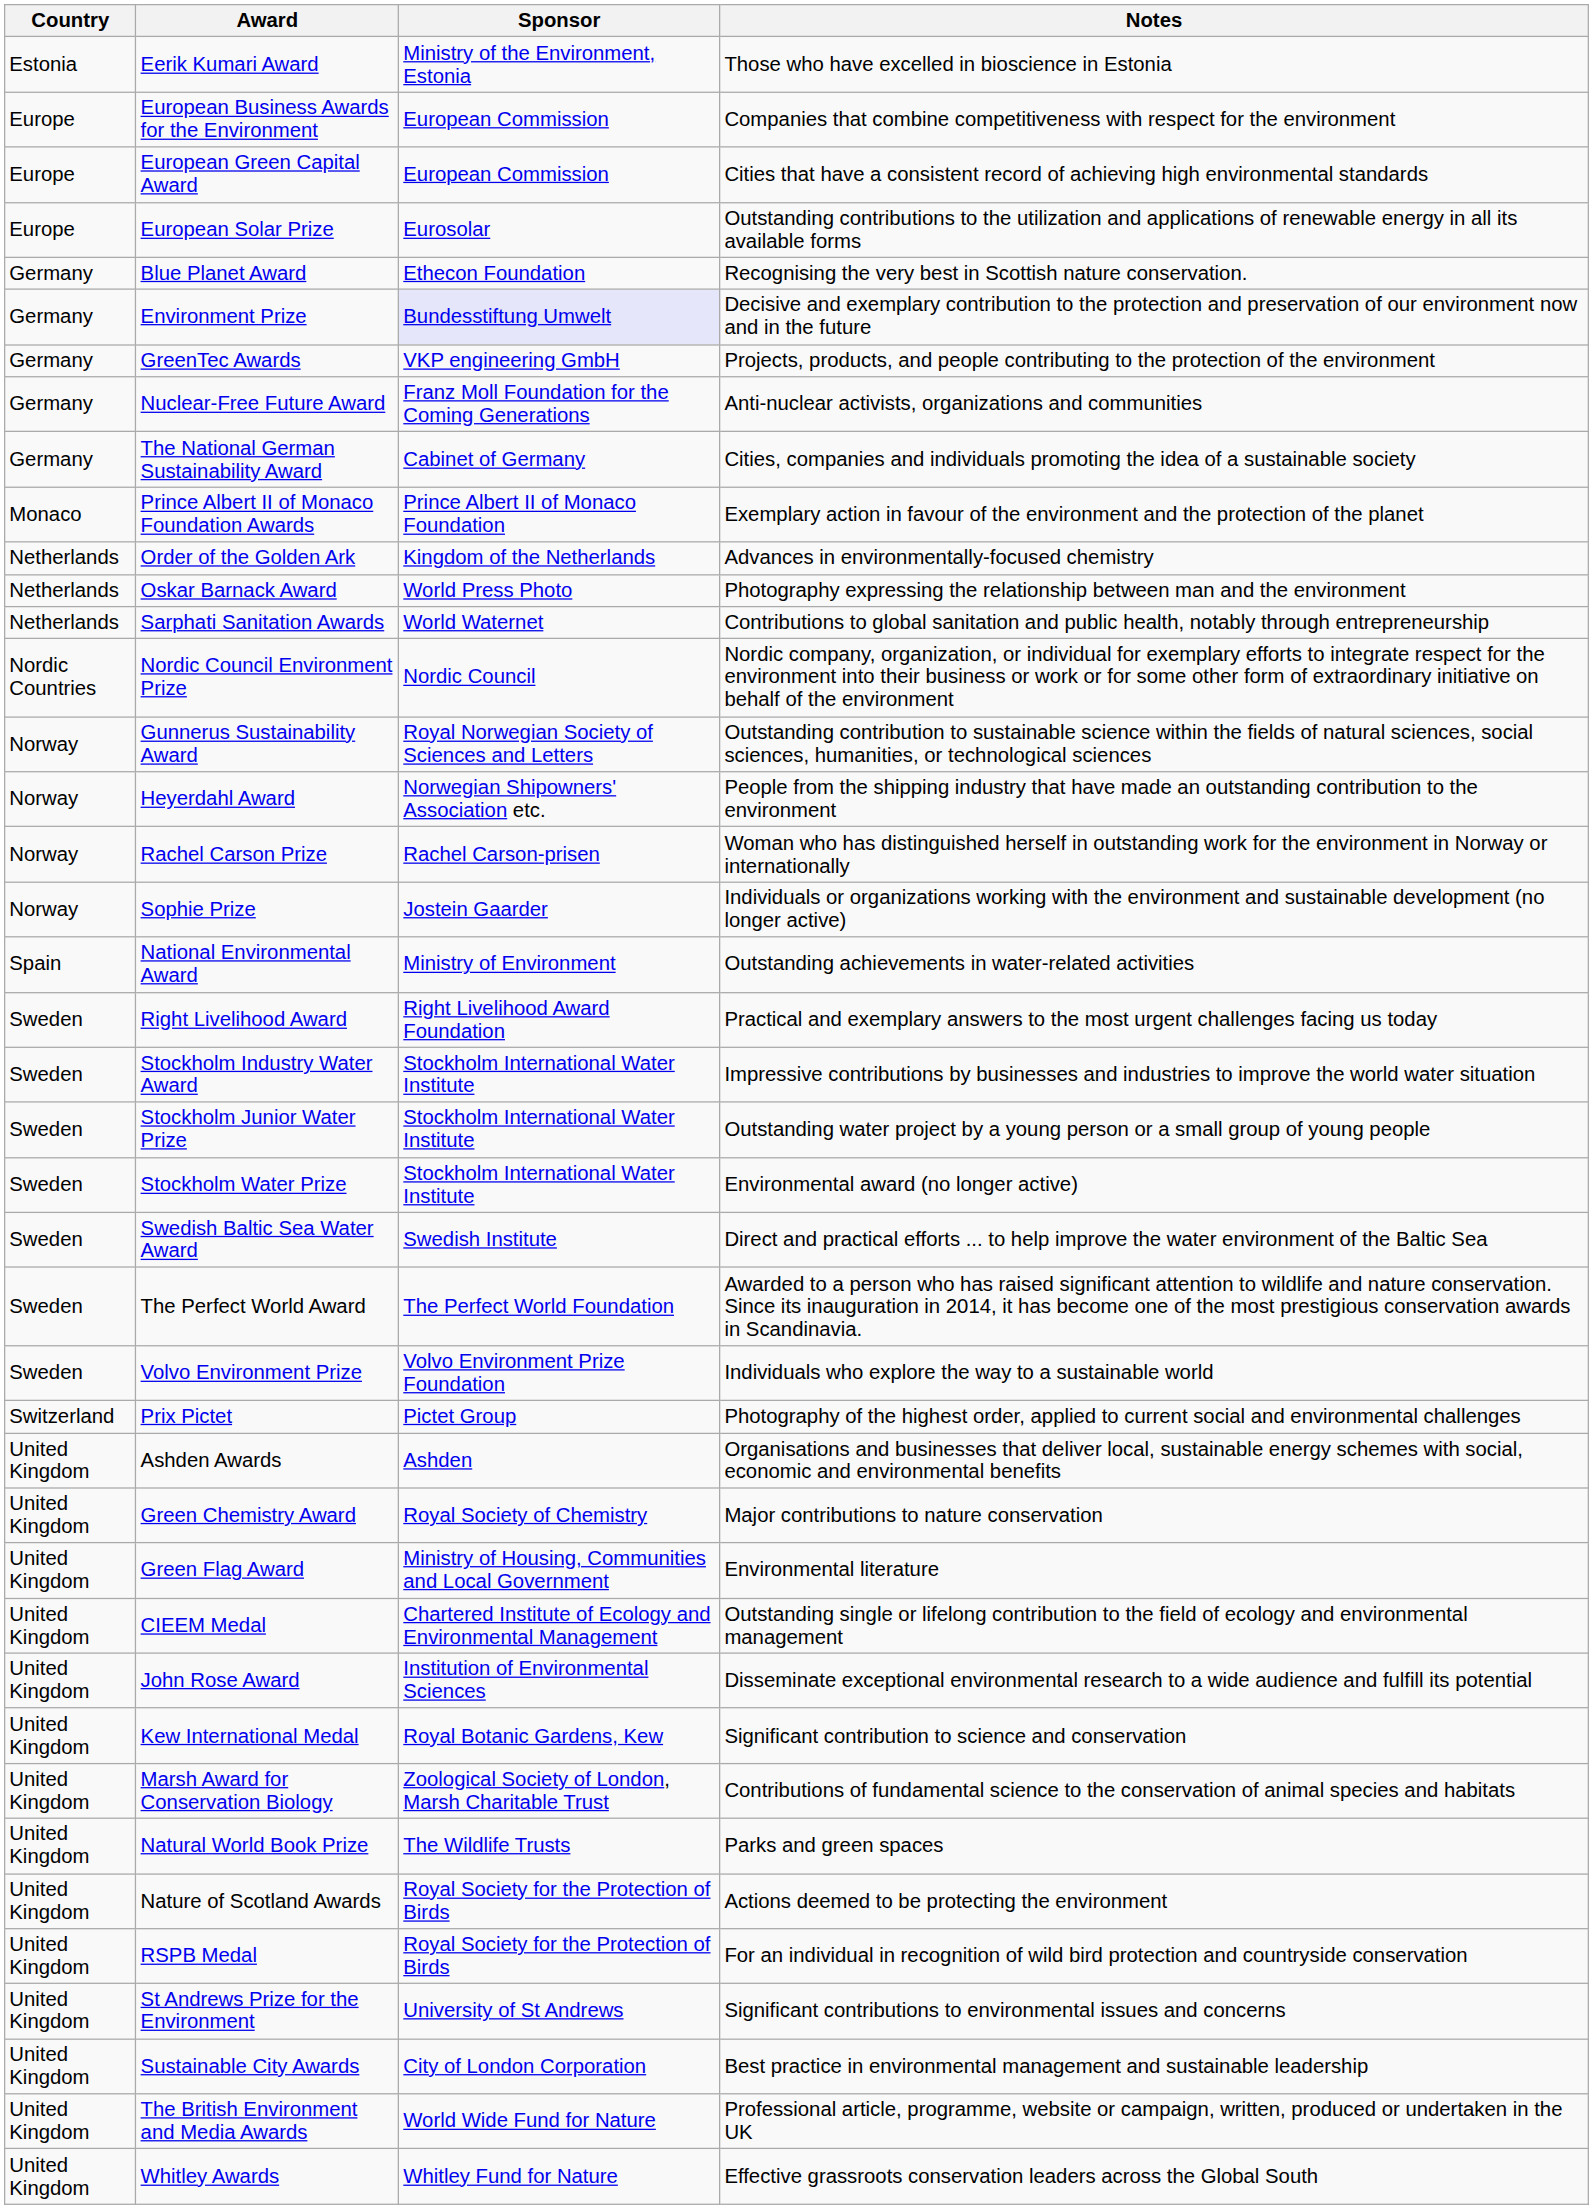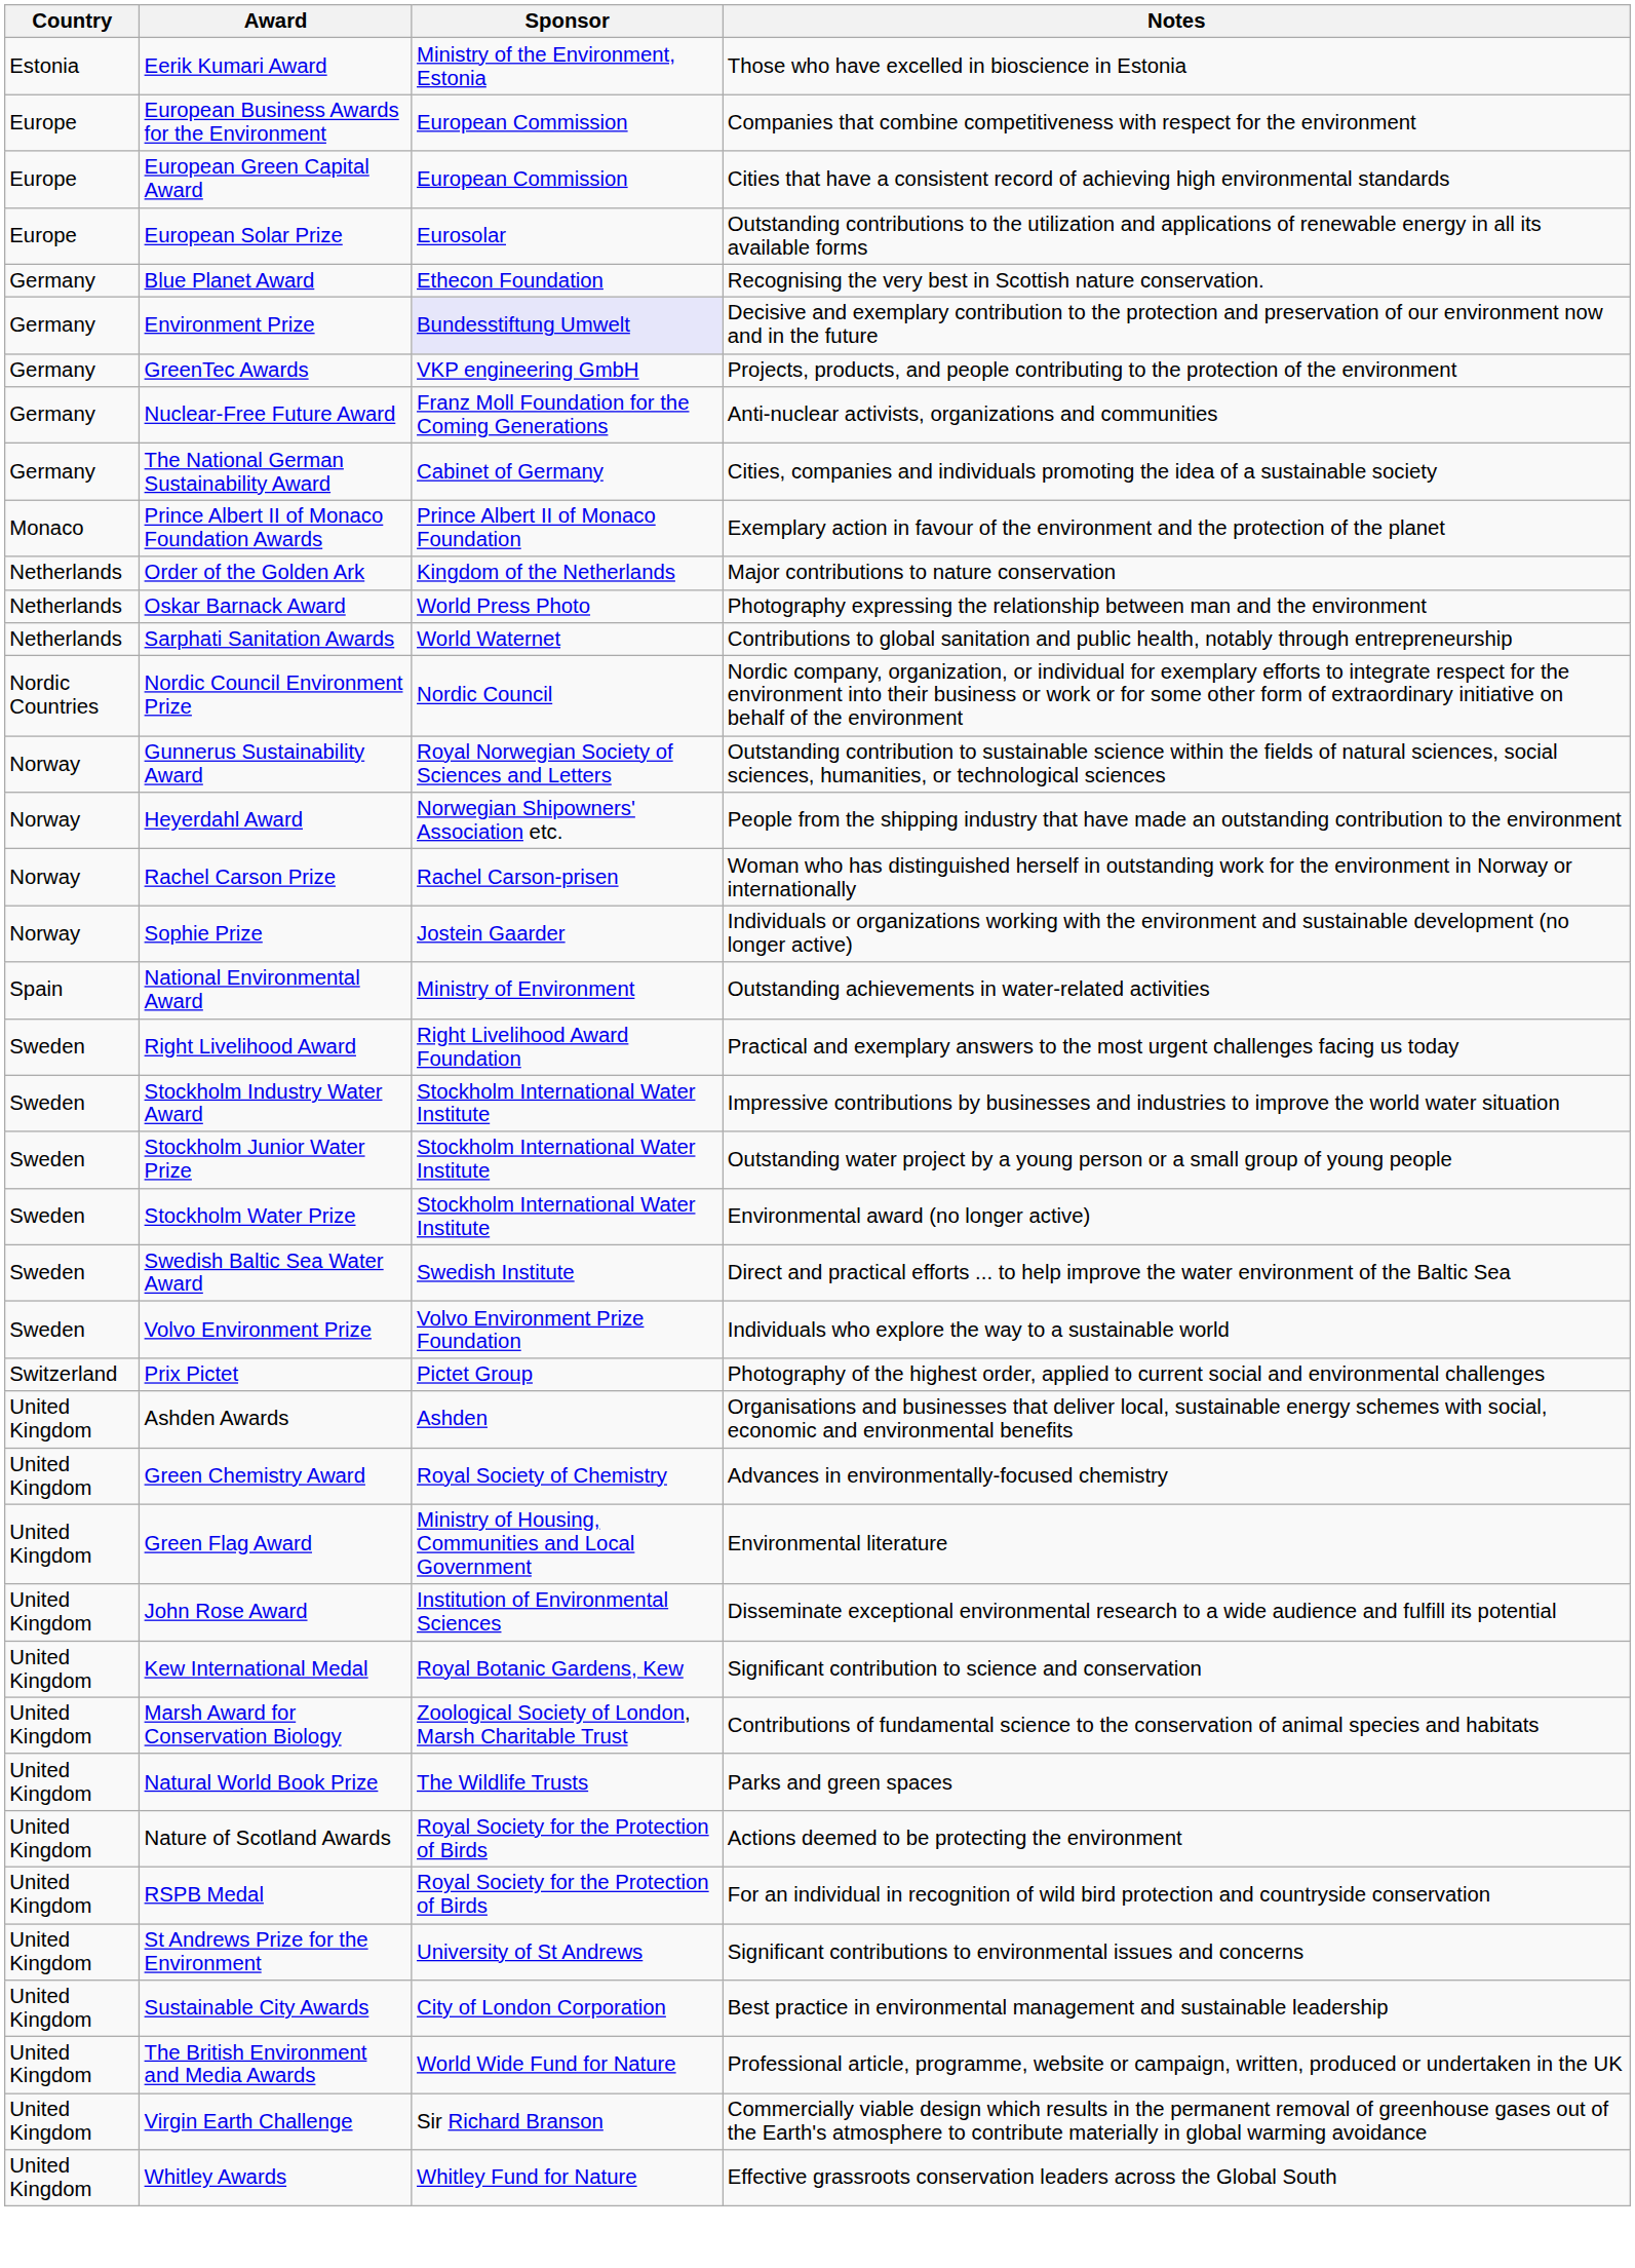 <table Class="wikitable sortable">
 <tr>
 <th style="width:6em;">Country</th>
 <th>Award</th>
 <th>Sponsor</th>
 <th>Notes</th>
 </tr>
 <tr>
 <td>Estonia</td>
 <td><a href='#'>Eerik Kumari Award</a></td>
 <td><a href='#'>Ministry of the Environment, Estonia</a></td>
 <td>Those who have excelled in bioscience in Estonia</td>
 </tr>
 <tr>
 <td>Europe</td>
 <td><a href='#'>European Business Awards for the Environment</a></td>
 <td><a href='#'>European Commission</a></td>
 <td>Companies that combine competitiveness with respect for the environment</td>
 </tr>
 <tr>
 <td>Europe</td>
 <td><a href='#'>European Green Capital Award</a></td>
 <td><a href='#'>European Commission</a></td>
 <td>Cities that have a consistent record of achieving high environmental standards</td>
 </tr>
 <tr>
 <td>Europe</td>
 <td><a href='#'>European Solar Prize</a></td>
 <td><a href='#'>Eurosolar</a></td>
 <td>Outstanding contributions to the utilization and applications of renewable energy in all its available forms</td>
 </tr>
 <tr>
 <td>Germany</td>
 <td><a href='#'>Blue Planet Award</a></td>
 <td><a href='#'>Ethecon Foundation</a></td>
 <td>Recognising the very best in Scottish nature conservation. </td>
 </tr>
 <tr>
 <td>Germany</td>
 <td><a href='#'>Environment Prize</a></td>
 <td style="background: lavender;"><a href='#'>Bundesstiftung Umwelt</a></td>
 <td>Decisive and exemplary contribution to the protection and preservation of our environment now and in the future</td>
 </tr>
 <tr>
 <td>Germany</td>
 <td><a href='#'>GreenTec Awards</a></td>
 <td><a href='#'>VKP engineering GmbH</a></td>
 <td>Projects, products, and people contributing to the protection of the environment</td>
 </tr>
 <tr>
 <td>Germany</td>
 <td><a href='#'>Nuclear-Free Future Award</a></td>
 <td><a href='#'>Franz Moll Foundation for the Coming Generations</a></td>
 <td>Anti-nuclear activists, organizations and communities</td>
 </tr>
 <tr>
 <td>Germany</td>
 <td><a href='#'>The National German Sustainability Award</a></td>
 <td><a href='#'>Cabinet of Germany</a></td>
 <td>Cities, companies and individuals promoting the idea of a sustainable society</td>
 </tr>
 <tr>
 <td>Monaco</td>
 <td><a href='#'>Prince Albert II of Monaco Foundation Awards</a></td>
 <td><a href='#'>Prince Albert II of Monaco Foundation</a></td>
 <td>Exemplary action in favour of the environment and the protection of the planet</td>
 </tr>
 <tr>
 <td>Netherlands</td>
 <td><a href='#'>Order of the Golden Ark</a></td>
 <td><a href='#'>Kingdom of the Netherlands</a></td>
-<td>Advances in environmentally-focused chemistry</td>
+<td>Major contributions to nature conservation</td>
 </tr>
 <tr>
 <td>Netherlands</td>
 <td><a href='#'>Oskar Barnack Award</a></td>
 <td><a href='#'>World Press Photo</a></td>
 <td>Photography expressing the relationship between man and the environment</td>
 </tr>
 <tr>
 <td>Netherlands</td>
 <td><a href='#'>Sarphati Sanitation Awards</a></td>
 <td><a href='#'>World Waternet</a></td>
 <td>Contributions to global sanitation and public health, notably through entrepreneurship</td>
 </tr>
 <tr>
 <td>Nordic Countries</td>
 <td><a href='#'>Nordic Council Environment Prize</a></td>
 <td><a href='#'>Nordic Council</a></td>
 <td>Nordic company, organization, or individual  for exemplary efforts to integrate respect for the environment into their business or work or for some other form of extraordinary initiative on behalf of the environment</td>
 </tr>
 <tr>
 <td>Norway</td>
 <td><a href='#'>Gunnerus Sustainability Award</a></td>
 <td><a href='#'>Royal Norwegian Society of Sciences and Letters</a></td>
 <td>Outstanding contribution to sustainable science within the fields of natural sciences, social sciences, humanities, or technological sciences</td>
 </tr>
 <tr>
 <td>Norway</td>
 <td><a href='#'>Heyerdahl Award</a></td>
 <td><a href='#'>Norwegian Shipowners' Association</a> etc.</td>
 <td>People from the shipping industry that have made an outstanding contribution to the environment</td>
 </tr>
 <tr>
 <td>Norway</td>
 <td><a href='#'>Rachel Carson Prize</a></td>
 <td><a href='#'>Rachel Carson-prisen</a></td>
 <td>Woman who has distinguished herself in outstanding work for the environment in Norway or internationally</td>
 </tr>
 <tr>
 <td>Norway</td>
 <td><a href='#'>Sophie Prize</a></td>
 <td><a href='#'>Jostein Gaarder</a></td>
 <td>Individuals or organizations working with the environment and sustainable development (no longer active)</td>
 </tr>
 <tr>
 <td>Spain</td>
 <td><a href='#'>National Environmental Award</a></td>
 <td><a href='#'>Ministry of Environment</a></td>
 <td>Outstanding achievements in water-related activities</td>
 </tr>
 <tr>
 <td>Sweden</td>
 <td><a href='#'>Right Livelihood Award</a></td>
 <td><a href='#'>Right Livelihood Award Foundation</a></td>
 <td>Practical and exemplary answers to the most urgent challenges facing us today</td>
 </tr>
 <tr>
 <td>Sweden</td>
 <td><a href='#'>Stockholm Industry Water Award</a></td>
 <td><a href='#'>Stockholm International Water Institute</a></td>
 <td>Impressive contributions by businesses and industries to improve the world water situation</td>
 </tr>
 <tr>
 <td>Sweden</td>
 <td><a href='#'>Stockholm Junior Water Prize</a></td>
 <td><a href='#'>Stockholm International Water Institute</a></td>
 <td>Outstanding water project by a young person or a small group of young people</td>
 </tr>
 <tr>
 <td>Sweden</td>
 <td><a href='#'>Stockholm Water Prize</a></td>
 <td><a href='#'>Stockholm International Water Institute</a></td>
 <td>Environmental award (no longer active)</td>
 </tr>
 <tr>
 <td>Sweden</td>
 <td><a href='#'>Swedish Baltic Sea Water Award</a></td>
 <td><a href='#'>Swedish Institute</a></td>
 <td>Direct and practical efforts ... to help improve the water environment of the Baltic Sea</td>
 </tr>
 <tr>
 <td>Sweden</td>
-<td>The Perfect World Award</td>
-<td><a href='#'>The Perfect World Foundation</a></td>
-<td>Awarded to a person who has raised significant attention to wildlife and nature conservation. Since its inauguration in 2014, it has become one of the most prestigious conservation awards in Scandinavia.</td>
-</tr>
-<tr>
-<td>Sweden</td>
 <td><a href='#'>Volvo Environment Prize</a></td>
 <td><a href='#'>Volvo Environment Prize Foundation</a></td>
 <td>Individuals who explore the way to a sustainable world</td>
 </tr>
 <tr>
 <td>Switzerland</td>
 <td><a href='#'>Prix Pictet</a></td>
 <td><a href='#'>Pictet Group</a></td>
 <td>Photography of the highest order, applied to current social and environmental challenges</td>
 </tr>
 <tr>
 <td>United Kingdom</td>
 <td>Ashden Awards</td>
 <td><a href='#'>Ashden</a></td>
 <td>Organisations and businesses that deliver local, sustainable energy schemes with social, economic and environmental benefits</td>
 </tr>
 <tr>
 <td>United Kingdom</td>
 <td><a href='#'>Green Chemistry Award</a></td>
 <td><a href='#'>Royal Society of Chemistry</a></td>
-<td>Major contributions to nature conservation</td>
+<td>Advances in environmentally-focused chemistry</td>
 </tr>
 <tr>
 <td>United Kingdom</td>
 <td><a href='#'>Green Flag Award</a></td>
 <td><a href='#'>Ministry of Housing, Communities and Local Government</a></td>
 <td>Environmental literature</td>
-</tr>
-<tr>
-<td>United Kingdom</td>
-<td><a href='#'>CIEEM Medal</a></td>
-<td><a href='#'>Chartered Institute of Ecology and Environmental Management</a></td>
-<td>Outstanding single or lifelong contribution to the field of ecology and environmental management</td>
 </tr>
 <tr>
 <td>United Kingdom</td>
 <td><a href='#'>John Rose Award</a></td>
 <td><a href='#'>Institution of Environmental Sciences</a></td>
 <td>Disseminate exceptional environmental research to a wide audience and fulfill its potential</td>
 </tr>
 <tr>
 <td>United Kingdom</td>
 <td><a href='#'>Kew International Medal</a></td>
 <td><a href='#'>Royal Botanic Gardens, Kew</a></td>
 <td>Significant contribution to science and conservation</td>
 </tr>
 <tr>
 <td>United Kingdom</td>
 <td><a href='#'>Marsh Award for Conservation Biology</a></td>
 <td><a href='#'>Zoological Society of London</a>, <a href='#'>Marsh Charitable Trust</a></td>
 <td>Contributions of fundamental science to the conservation of animal species and habitats</td>
 </tr>
 <tr>
 <td>United Kingdom</td>
 <td><a href='#'>Natural World Book Prize</a></td>
 <td><a href='#'>The Wildlife Trusts</a></td>
 <td>Parks and green spaces</td>
 </tr>
 <tr>
 <td>United Kingdom</td>
 <td>Nature of Scotland Awards</td>
 <td><a href='#'>Royal Society for the Protection of Birds</a></td>
 <td>Actions deemed to be protecting the environment</td>
 </tr>
 <tr>
 <td>United Kingdom</td>
 <td><a href='#'>RSPB Medal</a></td>
 <td><a href='#'>Royal Society for the Protection of Birds</a></td>
 <td>For an individual in recognition of wild bird protection and countryside conservation</td>
 </tr>
 <tr>
 <td>United Kingdom</td>
 <td><a href='#'>St Andrews Prize for the Environment</a></td>
 <td><a href='#'>University of St Andrews</a></td>
 <td>Significant contributions to environmental issues and concerns</td>
 </tr>
 <tr>
 <td>United Kingdom</td>
 <td><a href='#'>Sustainable City Awards</a></td>
 <td><a href='#'>City of London Corporation</a></td>
 <td>Best practice in environmental management and sustainable leadership</td>
 </tr>
 <tr>
 <td>United Kingdom</td>
 <td><a href='#'>The British Environment and Media Awards</a></td>
 <td><a href='#'>World Wide Fund for Nature</a></td>
 <td>Professional article, programme, website or campaign, written, produced or undertaken in the UK</td>
 </tr>
 <tr>
 <td>United Kingdom</td>
+<td><a href='#'>Virgin Earth Challenge</a></td>
+<td>Sir <a href='#'>Richard Branson</a></td>
+<td>Commercially viable design which results in the permanent removal of greenhouse gases out of the Earth's atmosphere to contribute materially in global warming avoidance</td>
+</tr>
+<tr>
+<td>United Kingdom</td>
 <td><a href='#'>Whitley Awards</a></td>
 <td><a href='#'>Whitley Fund for Nature</a></td>
 <td>Effective grassroots conservation leaders across the Global South</td>
 </tr>
 </table>
